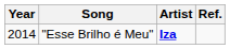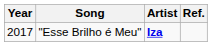 <table class="wikitable">
 <tr>
 <th>Year</th>
 <th>Song</th>
 <th>Artist</th>
 <th><abbr>Ref.</abbr></th>
 </tr>
 <tr>
-<td>2014</td>
+<td>2017</td>
 <td>"Esse Brilho é Meu"</td>
 <td><strong><a href='#'>Iza</a></strong></td>
 <td></td>
 </tr>
 </table>
